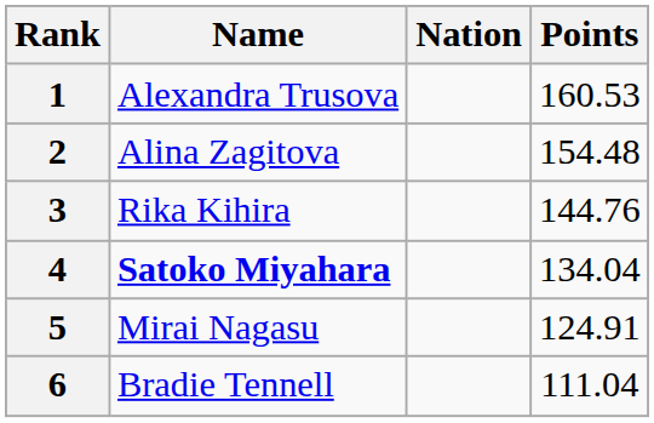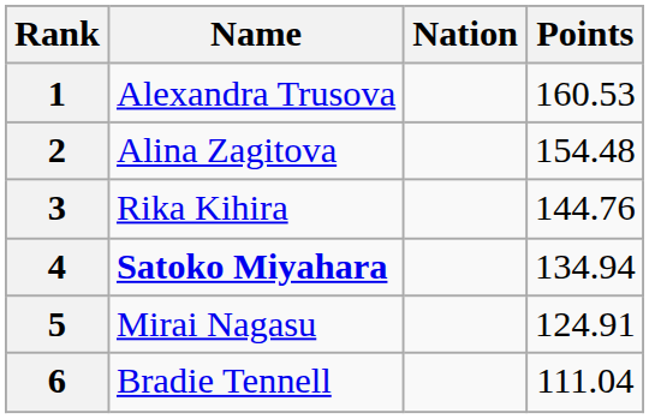 <table class="wikitable sortable">
 <tr>
 <th>Rank</th>
 <th>Name</th>
 <th>Nation</th>
 <th>Points</th>
 </tr>
 <tr>
 <th>1</th>
 <td><a href='#'>Alexandra Trusova</a></td>
 <td></td>
 <td align="center">160.53</td>
 </tr>
 <tr>
 <th>2</th>
 <td><a href='#'>Alina Zagitova</a></td>
 <td></td>
 <td align="center">154.48</td>
 </tr>
 <tr>
 <th>3</th>
 <td><a href='#'>Rika Kihira</a></td>
 <td></td>
 <td align="center">144.76</td>
 </tr>
 <tr>
 <th>4</th>
 <td><strong><a href='#'>Satoko Miyahara</a></strong></td>
 <td></td>
-<td align="center">134.04</td>
+<td align="center">134.94</td>
 </tr>
 <tr>
 <th>5</th>
 <td><a href='#'>Mirai Nagasu</a></td>
 <td></td>
 <td align="center">124.91</td>
 </tr>
 <tr>
 <th>6</th>
 <td><a href='#'>Bradie Tennell</a></td>
 <td></td>
 <td align="center">111.04</td>
 </tr>
 </table>
